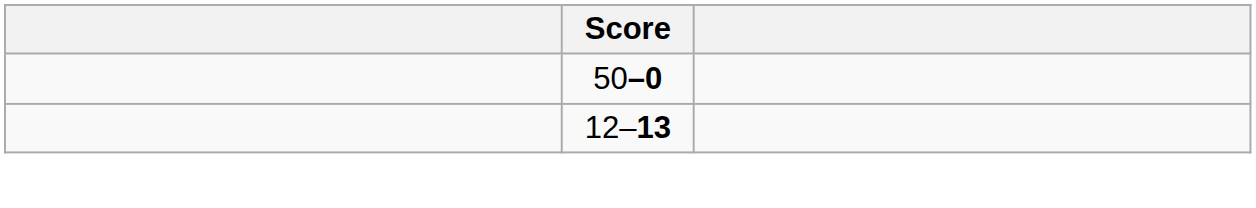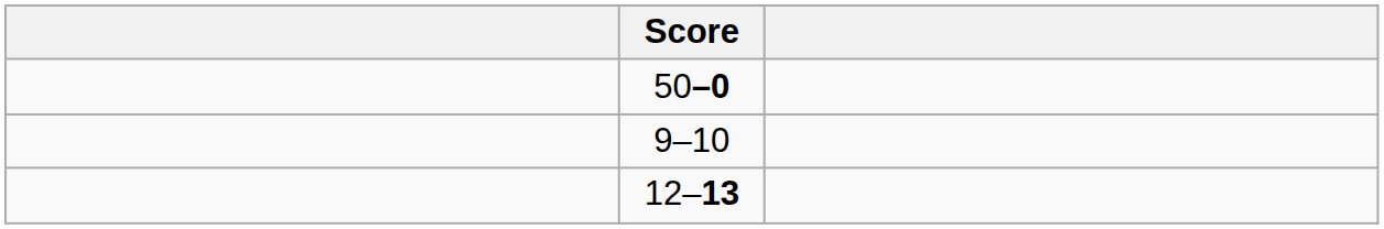 <table class="wikitable" style="text-align: center;">
 <tr>
 <th width=280></th>
 <th width=60>Score</th>
 <th width=280></th>
 </tr>
 <tr>
 <td align=left><strong></td>
 <td></strong>50<strong>–0</td>
 <td align=left></td>
 </tr>
 <tr>
 <td align=left></td>
+<td>9–</strong>10<strong></td>
+<td align=left></strong></td>
+</tr>
+<tr>
+<td align=left></td>
 <td>12–<strong>13</strong></td>
 <td align=left><strong></td>
 </tr>
 </table>
